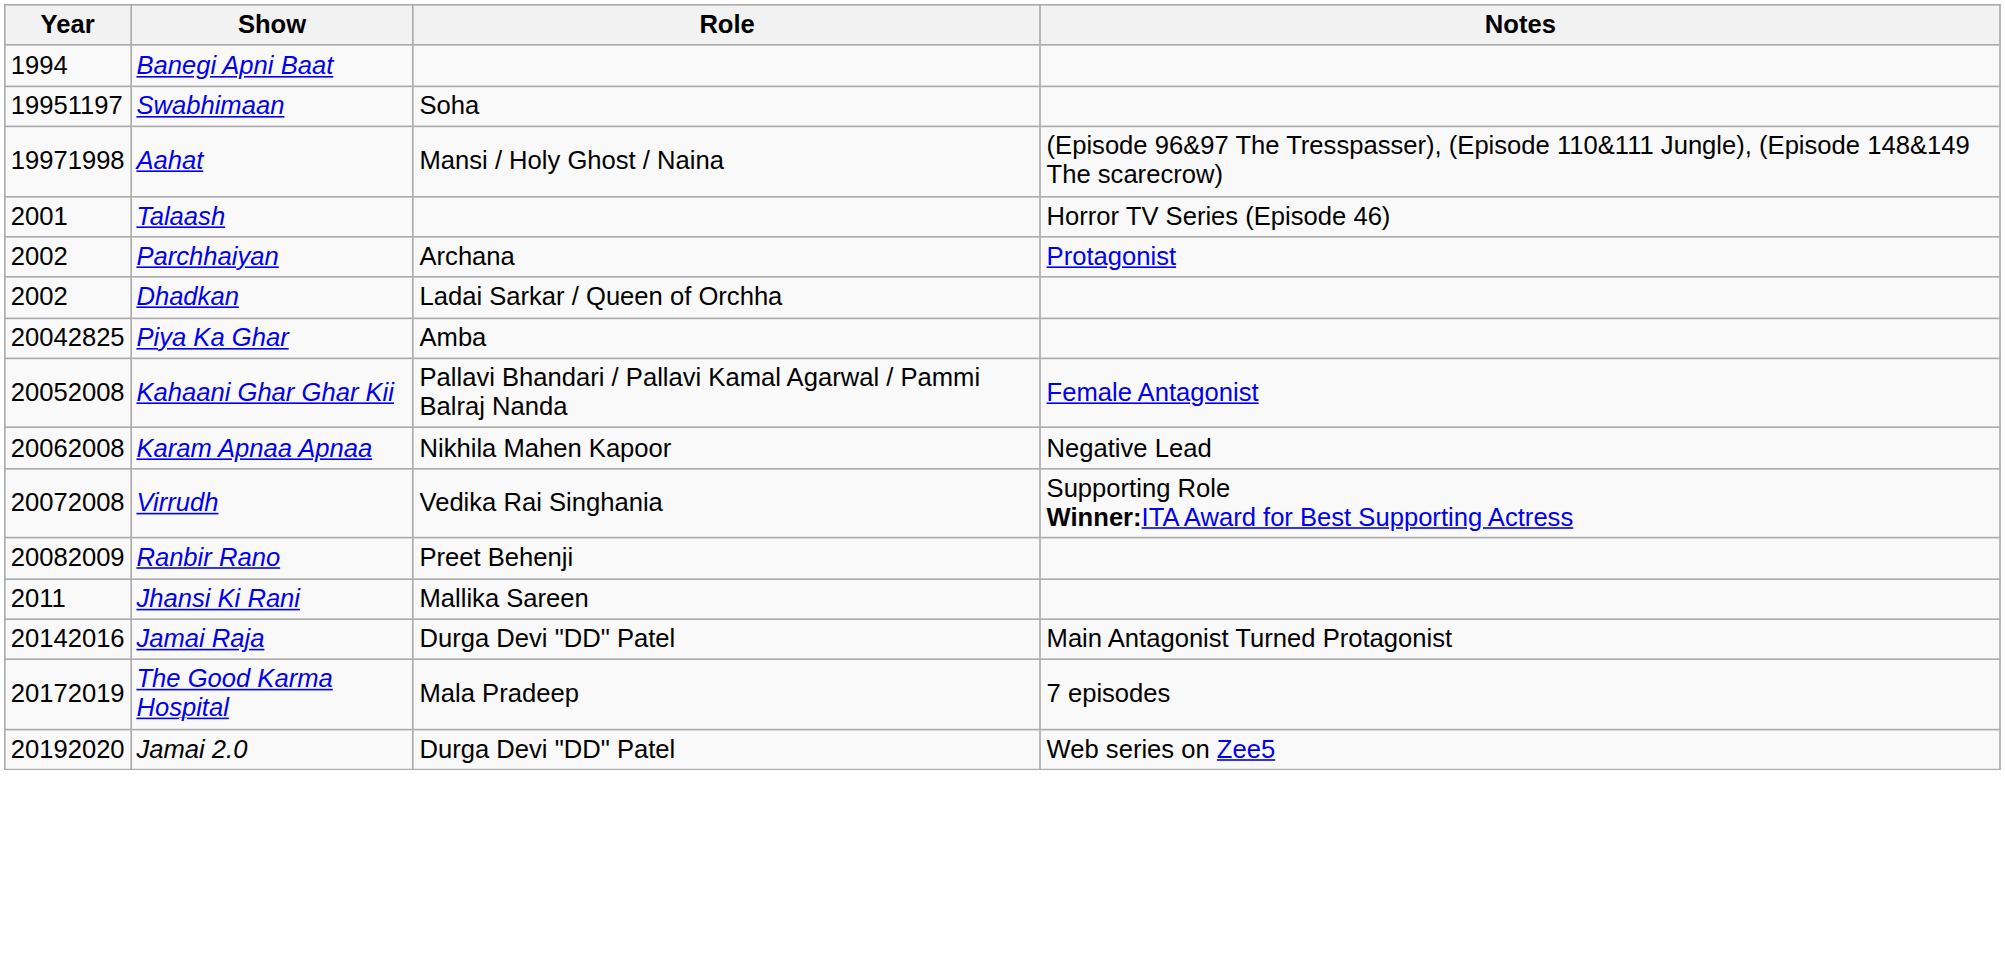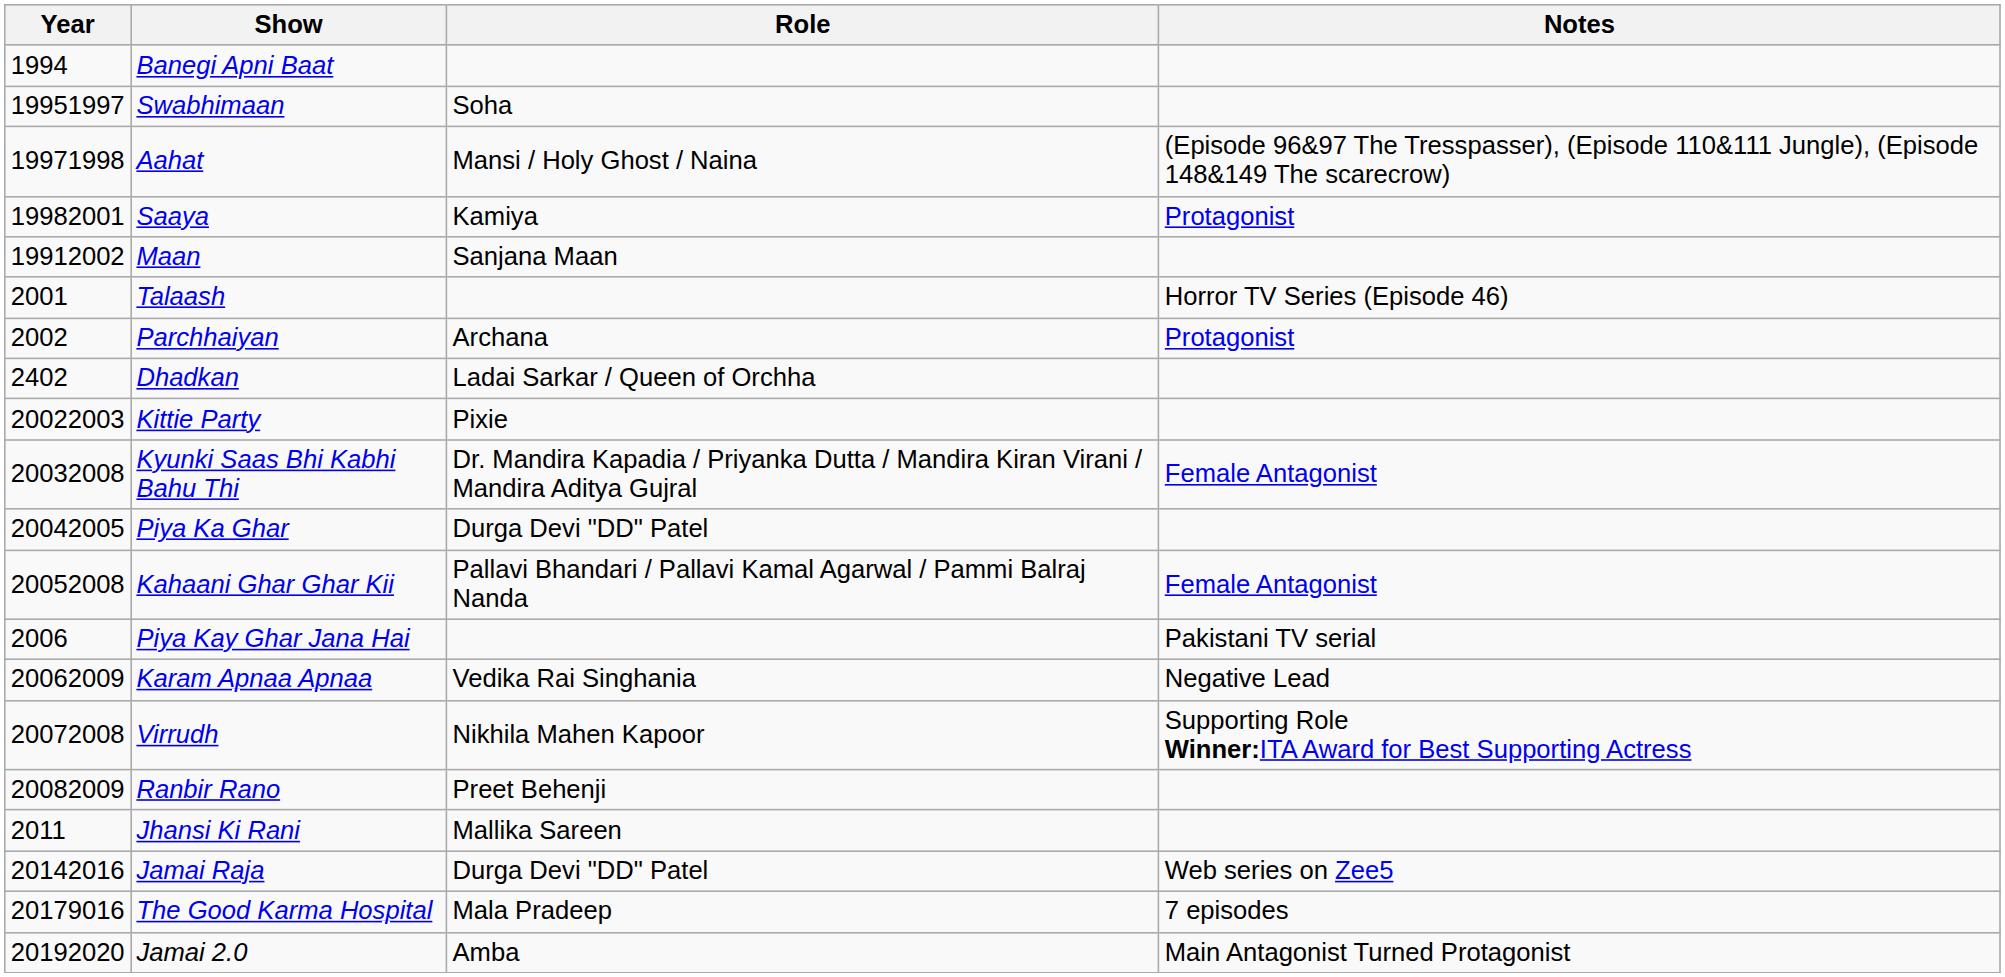 <table class="wikitable sortable">
 <tr>
 <th scope="col">Year</th>
 <th scope="col">Show</th>
 <th scope="col">Role</th>
 <th scope="col" class="unsortable">Notes</th>
 </tr>
 <tr>
 <td>1994</td>
 <td><em><a href='#'>Banegi Apni Baat</a></em></td>
 <td></td>
 <td></td>
 </tr>
 <tr>
-<td>19951197</td>
+<td>19951997</td>
 <td><em><a href='#'>Swabhimaan</a></em></td>
 <td>Soha</td>
 <td></td>
 </tr>
 <tr>
 <td>19971998</td>
 <td><em><a href='#'>Aahat</a></em></td>
 <td>Mansi / Holy Ghost / Naina</td>
 <td>(Episode 96&97 The Tresspasser), (Episode 110&111 Jungle), (Episode 148&149 The scarecrow)</td>
+</tr>
+<tr>
+<td>19982001</td>
+<td><em><a href='#'>Saaya</a></em></td>
+<td>Kamiya</td>
+<td><a href='#'>Protagonist</a></td>
+</tr>
+<tr>
+<td>19912002</td>
+<td><em><a href='#'>Maan</a></em></td>
+<td>Sanjana Maan</td>
+<td></td>
 </tr>
 <tr>
 <td>2001</td>
 <td><em><a href='#'>Talaash</a></em></td>
 <td></td>
 <td>Horror TV Series (Episode 46)</td>
 </tr>
 <tr>
 <td>2002</td>
 <td><em><a href='#'>Parchhaiyan</a></em></td>
 <td>Archana</td>
 <td><a href='#'>Protagonist</a></td>
 </tr>
 <tr>
-<td>2002</td>
+<td>2402</td>
 <td><em><a href='#'>Dhadkan</a></em></td>
 <td>Ladai Sarkar / Queen of Orchha</td>
 <td></td>
 </tr>
 <tr>
-<td>20042825</td>
+<td>20022003</td>
+<td><em><a href='#'>Kittie Party</a></em></td>
+<td>Pixie</td>
+<td></td>
+</tr>
+<tr>
+<td>20032008</td>
+<td><em><a href='#'>Kyunki Saas Bhi Kabhi Bahu Thi</a></em></td>
+<td>Dr. Mandira Kapadia / Priyanka Dutta / Mandira Kiran Virani / Mandira Aditya Gujral</td>
+<td><a href='#'>Female Antagonist</a></td>
+</tr>
+<tr>
+<td>20042005</td>
 <td><em><a href='#'>Piya Ka Ghar</a></em></td>
-<td>Amba</td>
+<td>Durga Devi "DD" Patel</td>
 <td></td>
 </tr>
 <tr>
 <td>20052008</td>
 <td><em><a href='#'>Kahaani Ghar Ghar Kii</a></em></td>
 <td>Pallavi Bhandari / Pallavi Kamal Agarwal / Pammi Balraj Nanda</td>
 <td><a href='#'>Female Antagonist</a></td>
 </tr>
 <tr>
-<td>20062008</td>
+<td>2006</td>
+<td><em><a href='#'>Piya Kay Ghar Jana Hai</a></em></td>
+<td></td>
+<td>Pakistani TV serial</td>
+</tr>
+<tr>
+<td>20062009</td>
 <td><em><a href='#'>Karam Apnaa Apnaa</a></em></td>
-<td>Nikhila Mahen Kapoor</td>
+<td>Vedika Rai Singhania</td>
 <td>Negative Lead</td>
 </tr>
 <tr>
 <td>20072008</td>
 <td><em><a href='#'>Virrudh</a></em></td>
-<td>Vedika Rai Singhania</td>
+<td>Nikhila Mahen Kapoor</td>
 <td>Supporting Role<br><strong>Winner:</strong><a href='#'>ITA Award for Best Supporting Actress</a></td>
 </tr>
 <tr>
 <td>20082009</td>
 <td><em><a href='#'>Ranbir Rano</a></em></td>
 <td>Preet Behenji</td>
 <td></td>
 </tr>
 <tr>
 <td>2011</td>
 <td><em><a href='#'>Jhansi Ki Rani</a></em></td>
 <td>Mallika Sareen</td>
 <td></td>
 </tr>
 <tr>
 <td>20142016</td>
 <td><em><a href='#'>Jamai Raja</a></em></td>
 <td>Durga Devi "DD" Patel</td>
-<td>Main Antagonist Turned Protagonist</td>
+<td>Web series on <a href='#'>Zee5</a></td>
 </tr>
 <tr>
-<td>20172019</td>
+<td>20179016</td>
 <td><em><a href='#'>The Good Karma Hospital</a></em></td>
 <td>Mala Pradeep</td>
 <td>7 episodes</td>
 </tr>
 <tr>
 <td>20192020</td>
 <td><em>Jamai 2.0</em></td>
-<td>Durga Devi "DD" Patel</td>
-<td>Web series on <a href='#'>Zee5</a></td>
+<td>Amba</td>
+<td>Main Antagonist Turned Protagonist</td>
 </tr>
 </table>
